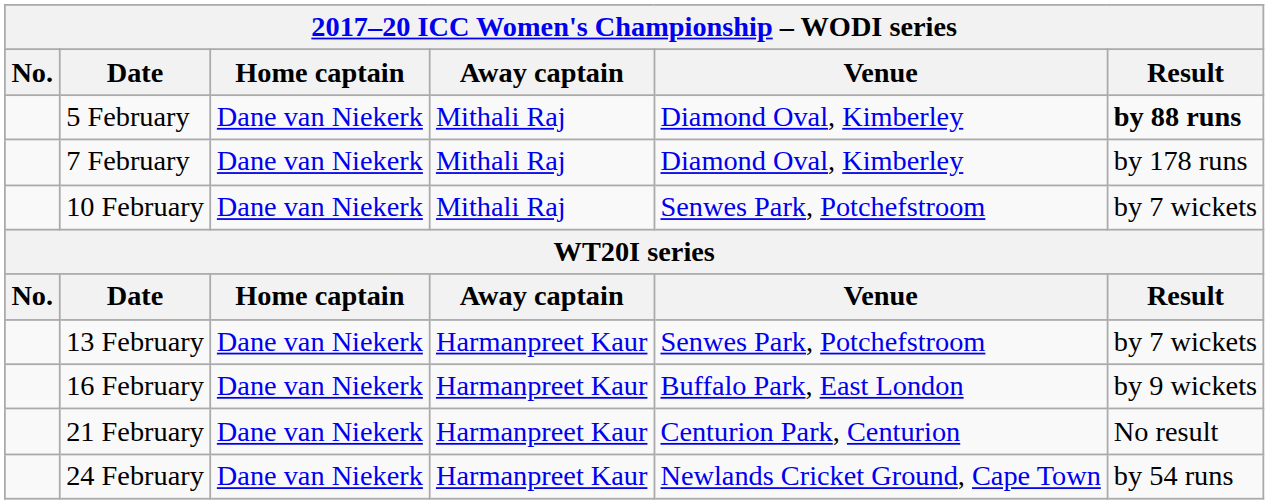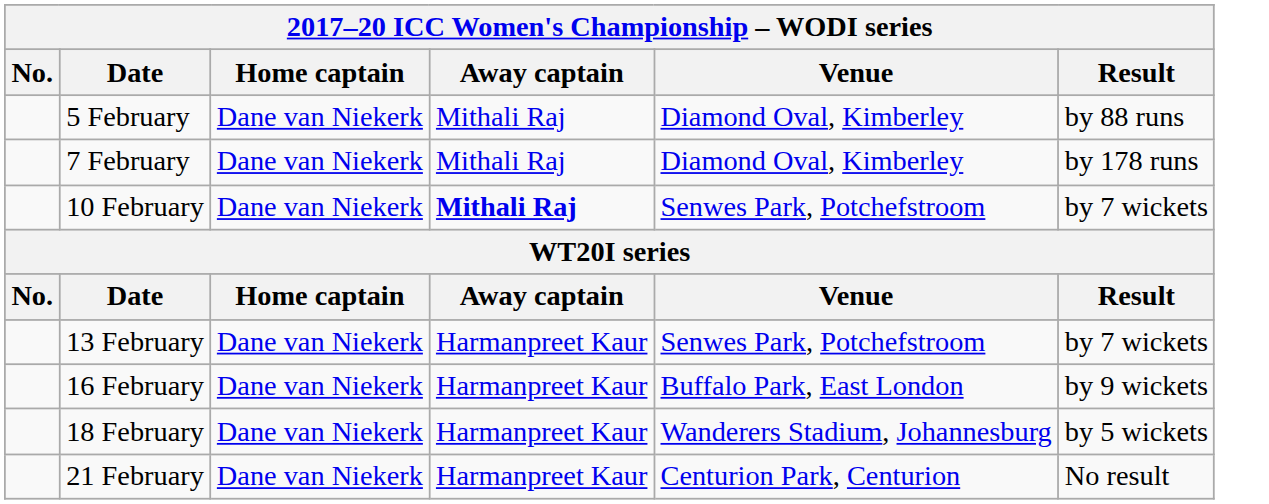 <table class="wikitable">
 <tr>
 <th colspan="6"><a href='#'>2017–20 ICC Women's Championship</a> – WODI series</th>
 </tr>
 <tr>
 <th>No.</th>
 <th>Date</th>
 <th>Home captain</th>
 <th>Away captain</th>
 <th>Venue</th>
 <th>Result</th>
 </tr>
 <tr>
 <td></td>
 <td>5 February</td>
 <td><a href='#'>Dane van Niekerk</a></td>
 <td><a href='#'>Mithali Raj</a></td>
 <td><a href='#'>Diamond Oval</a>, <a href='#'>Kimberley</a></td>
-<td><strong> by 88 runs</strong></td>
+<td> by 88 runs</td>
 </tr>
 <tr>
 <td></td>
 <td>7 February</td>
 <td><a href='#'>Dane van Niekerk</a></td>
 <td><a href='#'>Mithali Raj</a></td>
 <td><a href='#'>Diamond Oval</a>, <a href='#'>Kimberley</a></td>
 <td> by 178 runs</td>
 </tr>
 <tr>
 <td></td>
 <td>10 February</td>
 <td><a href='#'>Dane van Niekerk</a></td>
-<td><a href='#'>Mithali Raj</a></td>
+<td><strong><a href='#'>Mithali Raj</a></strong></td>
 <td><a href='#'>Senwes Park</a>, <a href='#'>Potchefstroom</a></td>
 <td> by 7 wickets</td>
 </tr>
 <tr>
 <th colspan="6">WT20I series</th>
 </tr>
 <tr>
 <th>No.</th>
 <th>Date</th>
 <th>Home captain</th>
 <th>Away captain</th>
 <th>Venue</th>
 <th>Result</th>
 </tr>
 <tr>
 <td></td>
 <td>13 February</td>
 <td><a href='#'>Dane van Niekerk</a></td>
 <td><a href='#'>Harmanpreet Kaur</a></td>
 <td><a href='#'>Senwes Park</a>, <a href='#'>Potchefstroom</a></td>
 <td> by 7 wickets</td>
 </tr>
 <tr>
 <td></td>
 <td>16 February</td>
 <td><a href='#'>Dane van Niekerk</a></td>
 <td><a href='#'>Harmanpreet Kaur</a></td>
 <td><a href='#'>Buffalo Park</a>, <a href='#'>East London</a></td>
 <td> by 9 wickets</td>
 </tr>
 <tr>
 <td></td>
+<td>18 February</td>
+<td><a href='#'>Dane van Niekerk</a></td>
+<td><a href='#'>Harmanpreet Kaur</a></td>
+<td><a href='#'>Wanderers Stadium</a>, <a href='#'>Johannesburg</a></td>
+<td> by 5 wickets</td>
+</tr>
+<tr>
+<td></td>
 <td>21 February</td>
 <td><a href='#'>Dane van Niekerk</a></td>
 <td><a href='#'>Harmanpreet Kaur</a></td>
 <td><a href='#'>Centurion Park</a>, <a href='#'>Centurion</a></td>
 <td>No result</td>
 </tr>
-<tr>
-<td></td>
-<td>24 February</td>
-<td><a href='#'>Dane van Niekerk</a></td>
-<td><a href='#'>Harmanpreet Kaur</a></td>
-<td><a href='#'>Newlands Cricket Ground</a>, <a href='#'>Cape Town</a></td>
-<td> by 54 runs</td>
-</tr>
 </table>
